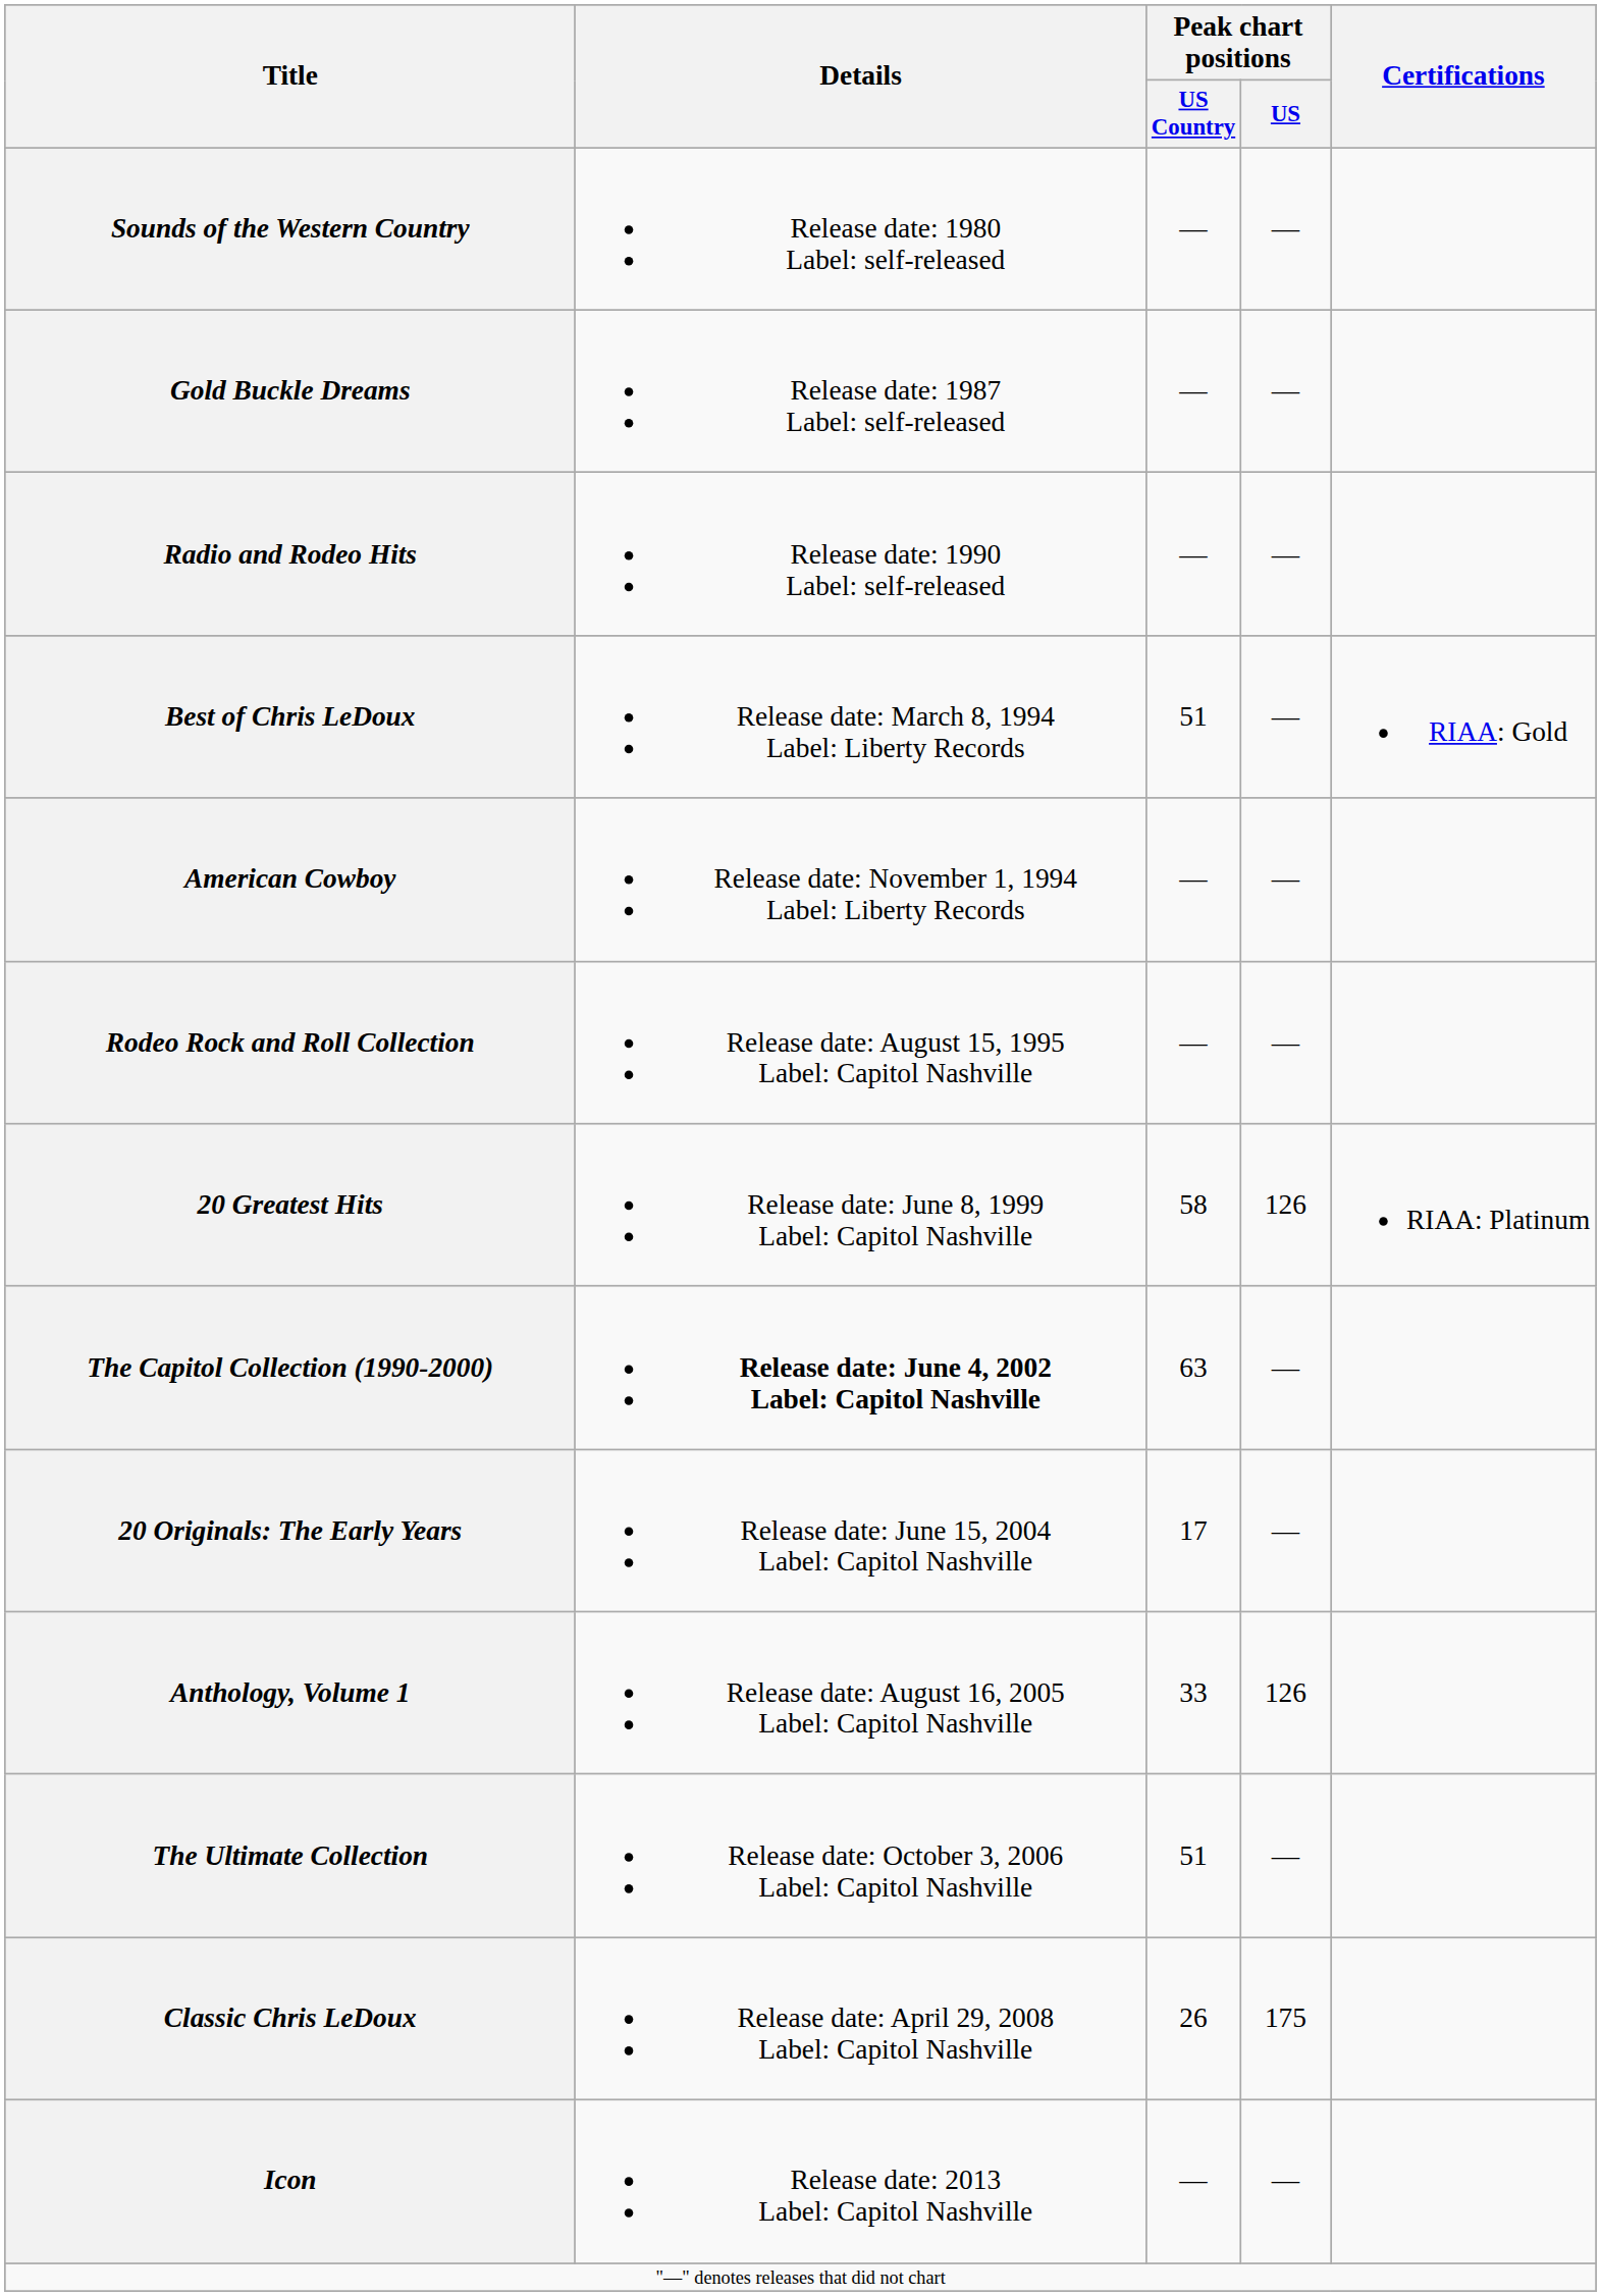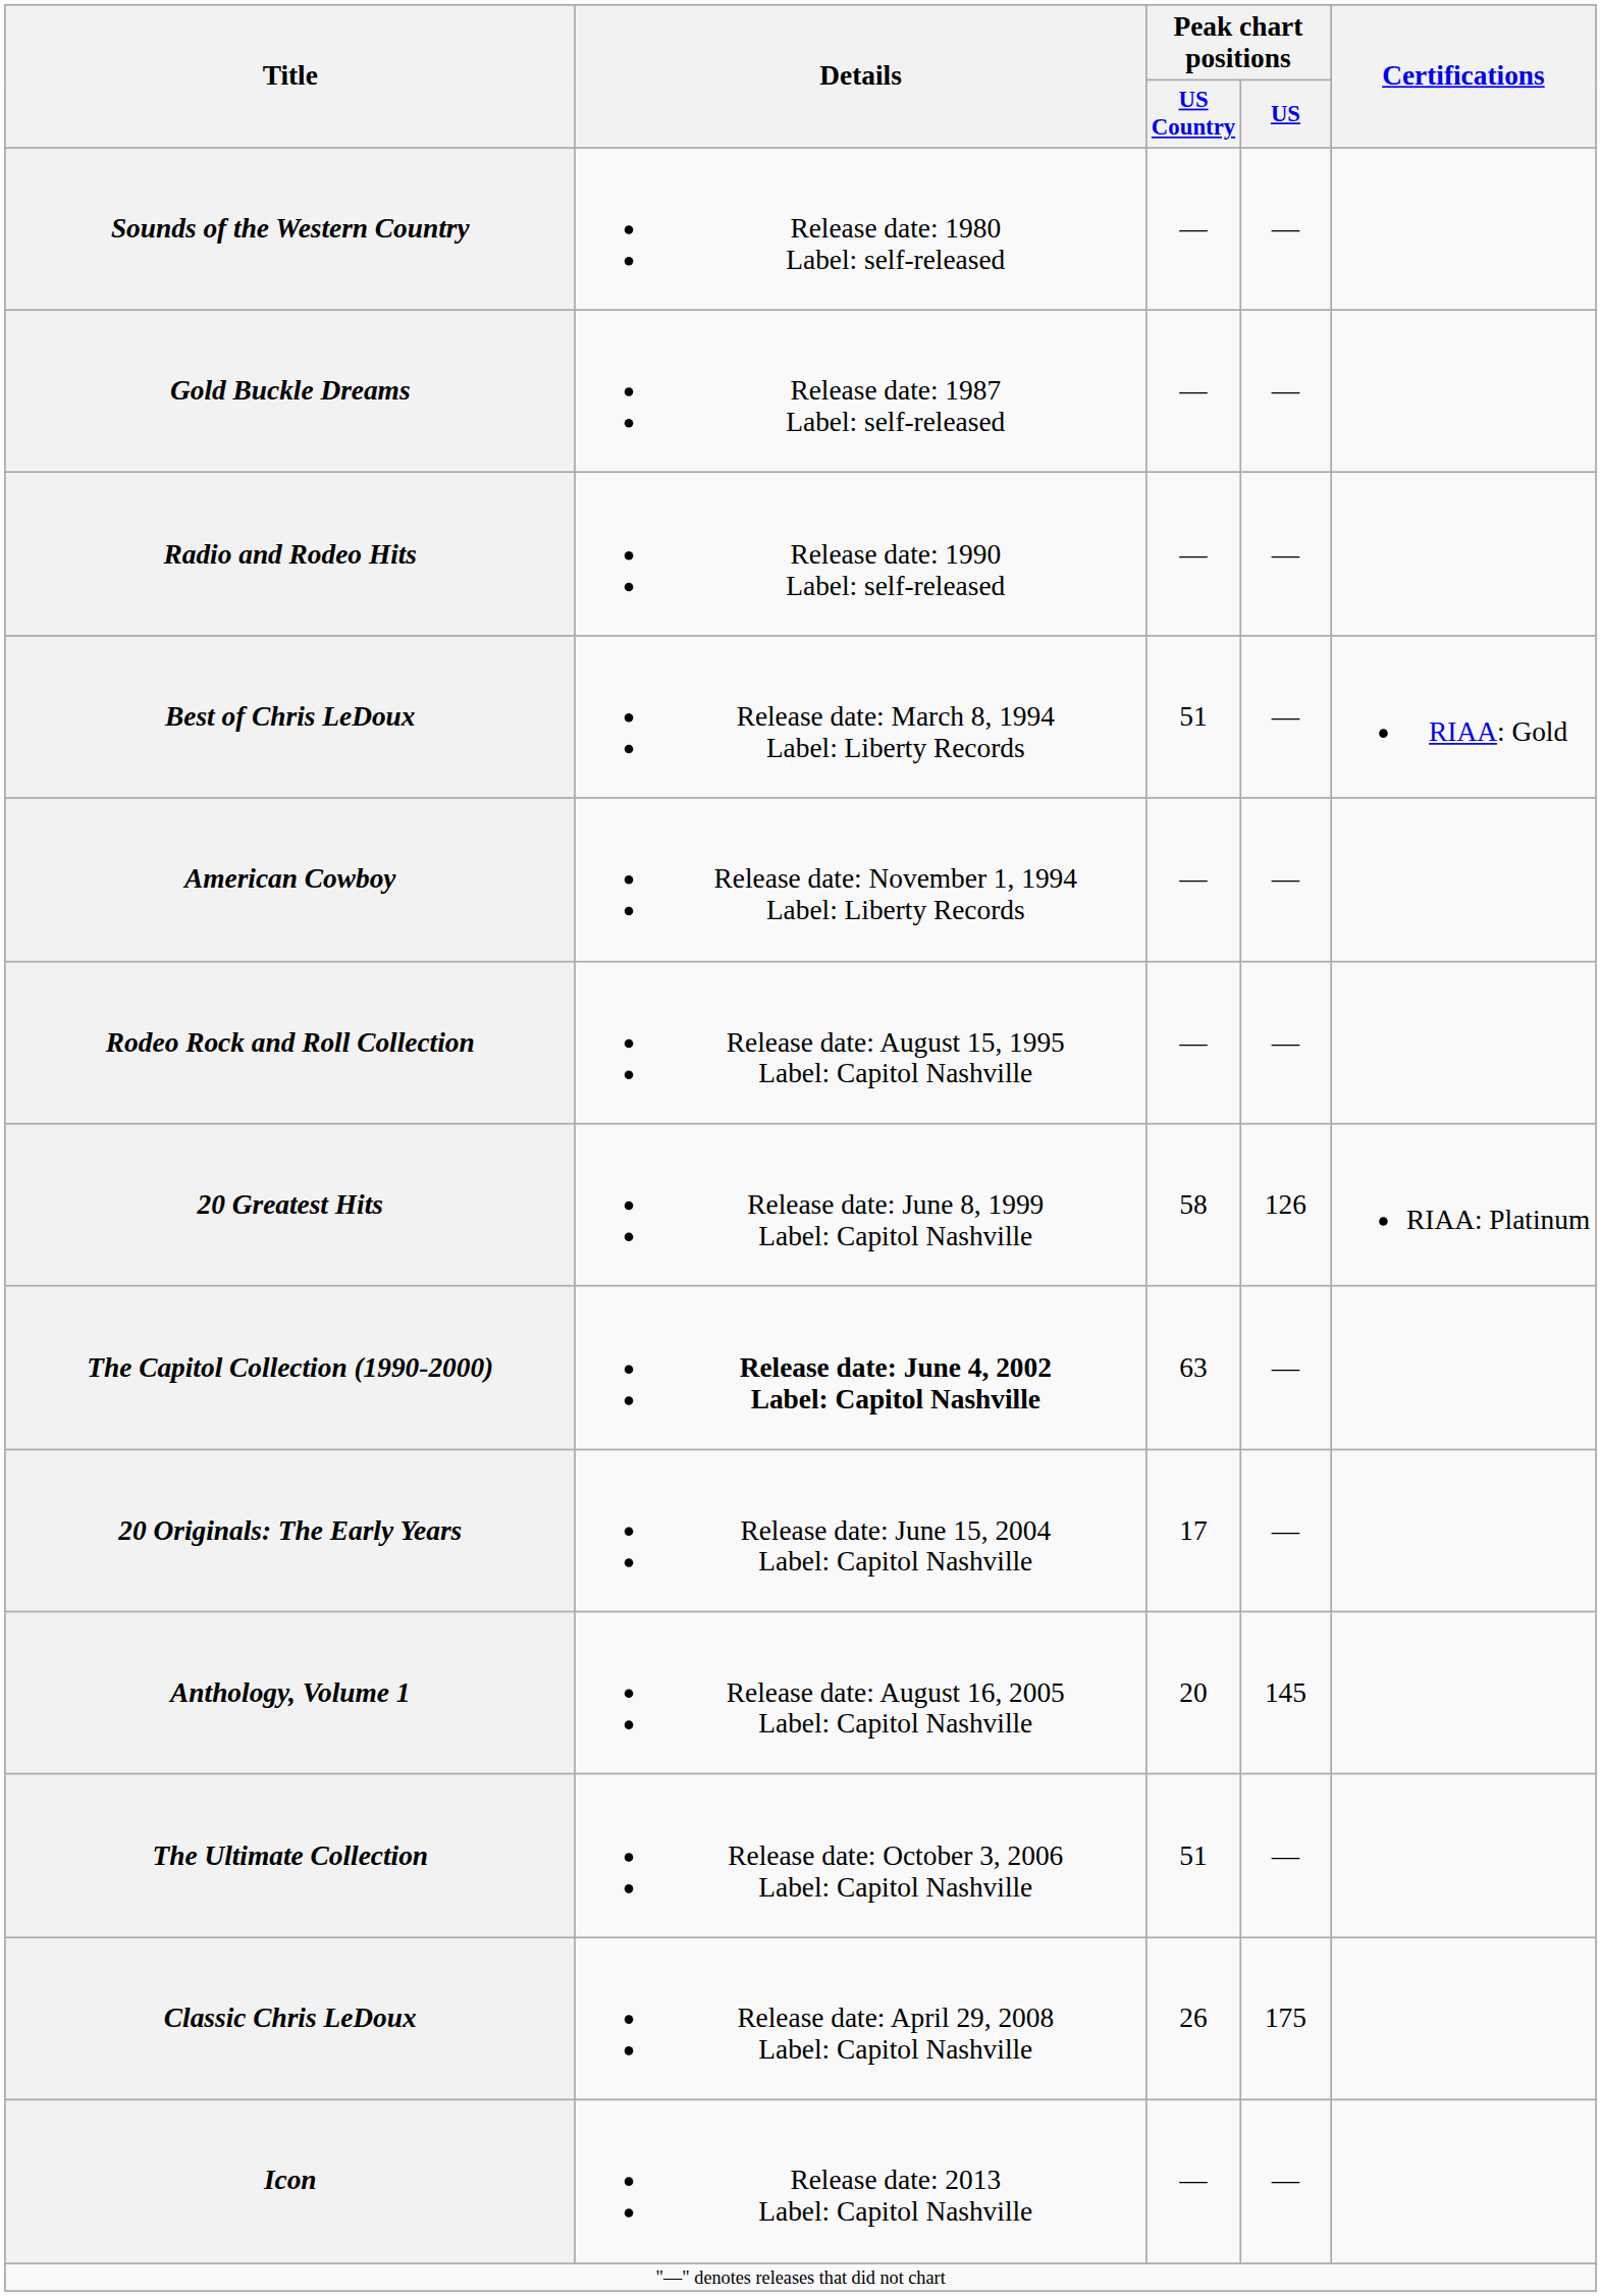 <table class="wikitable plainrowheaders" style="text-align:center;">
 <tr>
 <th rowspan="2" style="width:20em;">Title</th>
 <th rowspan="2" style="width:20em;">Details</th>
 <th colspan="2">Peak chart<br>positions</th>
 <th rowspan="2"><a href='#'>Certifications</a></th>
 </tr>
 <tr style="font-size:smaller;">
 <th width="45"><a href='#'>US Country</a></th>
 <th width="45"><a href='#'>US</a></th>
 </tr>
 <tr>
 <th scope="row"><em>Sounds of the Western Country</em></th>
 <td><br><ul><li>Release date: 1980</li><li>Label: self-released</li></ul></td>
 <td>—</td>
 <td>—</td>
 <td></td>
 </tr>
 <tr>
 <th scope="row"><em>Gold Buckle Dreams</em></th>
 <td><br><ul><li>Release date: 1987</li><li>Label: self-released</li></ul></td>
 <td>—</td>
 <td>—</td>
 </tr>
 <tr>
 <th scope="row"><em>Radio and Rodeo Hits</em></th>
 <td><br><ul><li>Release date: 1990</li><li>Label: self-released</li></ul></td>
 <td>—</td>
 <td>—</td>
 <td></td>
 </tr>
 <tr>
 <th scope="row"><em>Best of Chris LeDoux</em></th>
 <td><br><ul><li>Release date: March 8, 1994</li><li>Label: Liberty Records</li></ul></td>
 <td>51</td>
 <td>—</td>
 <td><br><ul><li><a href='#'>RIAA</a>: Gold</li></ul></td>
 </tr>
 <tr>
 <th scope="row"><em>American Cowboy</em></th>
 <td><br><ul><li>Release date: November 1, 1994</li><li>Label: Liberty Records</li></ul></td>
 <td>—</td>
 <td>—</td>
 <td></td>
 </tr>
 <tr>
 <th scope="row"><em>Rodeo Rock and Roll Collection</em></th>
 <td><br><ul><li>Release date: August 15, 1995</li><li>Label: Capitol Nashville</li></ul></td>
 <td>—</td>
 <td>—</td>
 <td></td>
 </tr>
 <tr>
 <th scope="row"><em>20 Greatest Hits</em></th>
 <td><br><ul><li>Release date: June 8, 1999</li><li>Label: Capitol Nashville</li></ul></td>
 <td>58</td>
 <td>126</td>
 <td><br><ul><li>RIAA: Platinum</li></ul></td>
 </tr>
 <tr>
 <th scope="row"><em>The Capitol Collection (1990-2000)</em></th>
 <td><strong><br><ul><li>Release date: June 4, 2002</li><li>Label: Capitol Nashville</li></ul></strong></td>
 <td>63</td>
 <td>—</td>
 <td></td>
 </tr>
 <tr>
 <th scope="row"><em>20 Originals: The Early Years</em></th>
 <td><br><ul><li>Release date: June 15, 2004</li><li>Label: Capitol Nashville</li></ul></td>
 <td>17</td>
 <td>—</td>
 <td></td>
 </tr>
 <tr>
 <th scope="row"><em>Anthology, Volume 1</em></th>
 <td><br><ul><li>Release date: August 16, 2005</li><li>Label: Capitol Nashville</li></ul></td>
-<td>33</td>
-<td>126</td>
+<td>20</td>
+<td>145</td>
 <td></td>
 </tr>
 <tr>
 <th scope="row"><em>The Ultimate Collection</em></th>
 <td><br><ul><li>Release date: October 3, 2006</li><li>Label: Capitol Nashville</li></ul></td>
 <td>51</td>
 <td>—</td>
 <td></td>
 </tr>
 <tr>
 <th scope="row"><em>Classic Chris LeDoux</em></th>
 <td><br><ul><li>Release date: April 29, 2008</li><li>Label: Capitol Nashville</li></ul></td>
 <td>26</td>
 <td>175</td>
 <td></td>
 </tr>
 <tr>
 <th scope="row"><em>Icon</em></th>
 <td><br><ul><li>Release date: 2013</li><li>Label: Capitol Nashville</li></ul></td>
 <td>—</td>
 <td>—</td>
 <td></td>
 </tr>
 <tr>
 <td colspan="5" style="font-size:8pt">"—" denotes releases that did not chart</td>
 </tr>
 <tr>
 </tr>
 </table>
